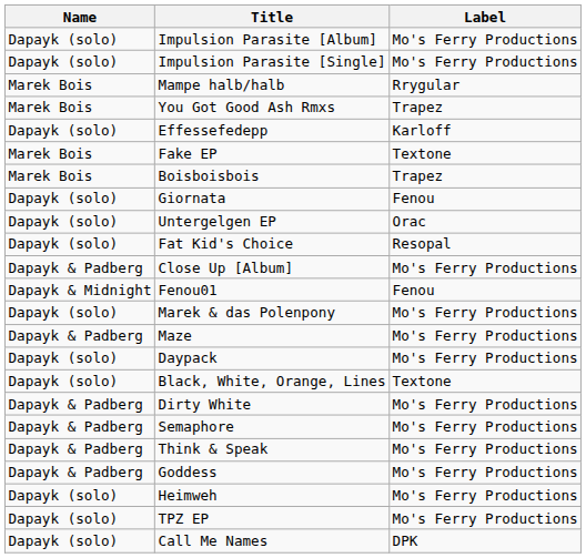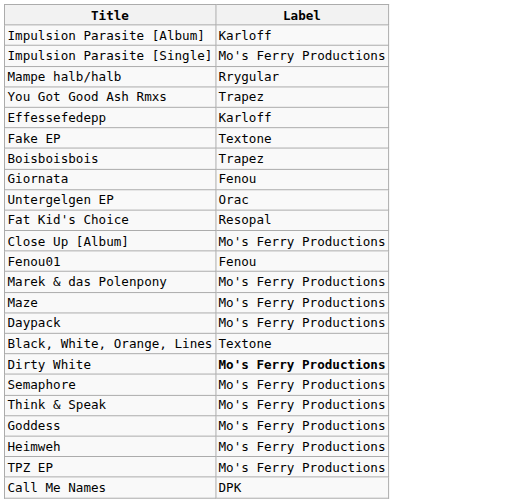 <table class="wikitable">
 <tr>
-<th>Name</th>
 <th>Title</th>
 <th>Label</th>
 </tr>
 <tr>
-<td>Dapayk (solo)</td>
 <td>Impulsion Parasite [Album]</td>
-<td>Mo's Ferry Productions</td>
+<td>Karloff</td>
 </tr>
 <tr>
-<td>Dapayk (solo)</td>
 <td>Impulsion Parasite [Single]</td>
 <td>Mo's Ferry Productions</td>
 </tr>
 <tr>
-<td>Marek Bois</td>
 <td>Mampe halb/halb</td>
 <td>Rrygular</td>
 </tr>
 <tr>
-<td>Marek Bois</td>
 <td>You Got Good Ash Rmxs</td>
 <td>Trapez</td>
 </tr>
 <tr>
-<td>Dapayk (solo)</td>
 <td>Effessefedepp</td>
 <td>Karloff</td>
 </tr>
 <tr>
-<td>Marek Bois</td>
 <td>Fake EP</td>
 <td>Textone</td>
 </tr>
 <tr>
-<td>Marek Bois</td>
 <td>Boisboisbois</td>
 <td>Trapez</td>
 </tr>
 <tr>
-<td>Dapayk (solo)</td>
 <td>Giornata</td>
 <td>Fenou</td>
 </tr>
 <tr>
-<td>Dapayk (solo)</td>
 <td>Untergelgen EP</td>
 <td>Orac</td>
 </tr>
 <tr>
-<td>Dapayk (solo)</td>
 <td>Fat Kid's Choice</td>
 <td>Resopal</td>
 </tr>
 <tr>
-<td>Dapayk & Padberg</td>
 <td>Close Up [Album]</td>
 <td>Mo's Ferry Productions</td>
 </tr>
 <tr>
-<td>Dapayk & Midnight</td>
 <td>Fenou01</td>
 <td>Fenou</td>
 </tr>
 <tr>
-<td>Dapayk (solo)</td>
 <td>Marek & das Polenpony</td>
 <td>Mo's Ferry Productions</td>
 </tr>
 <tr>
-<td>Dapayk & Padberg</td>
 <td>Maze</td>
 <td>Mo's Ferry Productions</td>
 </tr>
 <tr>
-<td>Dapayk (solo)</td>
 <td>Daypack</td>
 <td>Mo's Ferry Productions</td>
 </tr>
 <tr>
-<td>Dapayk (solo)</td>
 <td>Black, White, Orange, Lines</td>
 <td>Textone</td>
 </tr>
 <tr>
-<td>Dapayk & Padberg</td>
 <td>Dirty White</td>
-<td>Mo's Ferry Productions</td>
+<td><strong>Mo's Ferry Productions</strong></td>
 </tr>
 <tr>
-<td>Dapayk & Padberg</td>
 <td>Semaphore</td>
 <td>Mo's Ferry Productions</td>
 </tr>
 <tr>
-<td>Dapayk & Padberg</td>
 <td>Think & Speak</td>
 <td>Mo's Ferry Productions</td>
 </tr>
 <tr>
-<td>Dapayk & Padberg</td>
 <td>Goddess</td>
 <td>Mo's Ferry Productions</td>
 </tr>
 <tr>
-<td>Dapayk (solo)</td>
 <td>Heimweh</td>
 <td>Mo's Ferry Productions</td>
 </tr>
 <tr>
-<td>Dapayk (solo)</td>
 <td>TPZ EP</td>
 <td>Mo's Ferry Productions</td>
 </tr>
 <tr>
-<td>Dapayk (solo)</td>
 <td>Call Me Names</td>
 <td>DPK</td>
 </tr>
 </table>
